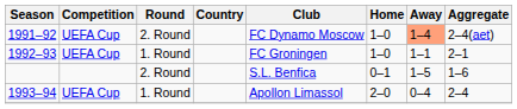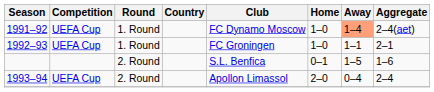 <table class="wikitable">
 <tr>
 <th>Season</th>
 <th>Competition</th>
 <th>Round</th>
 <th>Country</th>
 <th>Club</th>
 <th>Home</th>
 <th>Away</th>
 <th>Aggregate</th>
 </tr>
 <tr>
 <td><a href='#'>1991–92</a></td>
 <td><a href='#'>UEFA Cup</a></td>
-<td>2. Round</td>
+<td>1. Round</td>
 <td></td>
 <td><a href='#'>FC Dynamo Moscow</a></td>
 <td>1–0</td>
 <td style="background: lightsalmon;">1–4</td>
 <td>2–4(<a href='#'>aet</a>)</td>
 </tr>
 <tr>
 <td><a href='#'>1992–93</a></td>
 <td><a href='#'>UEFA Cup</a></td>
 <td>1. Round</td>
 <td></td>
 <td><a href='#'>FC Groningen</a></td>
 <td>1–0</td>
 <td>1–1</td>
 <td>2–1</td>
 </tr>
 <tr>
 <td></td>
 <td></td>
 <td>2. Round</td>
 <td></td>
 <td><a href='#'>S.L. Benfica</a></td>
 <td>0–1</td>
 <td>1–5</td>
 <td>1–6</td>
 </tr>
 <tr>
 <td><a href='#'>1993–94</a></td>
 <td><a href='#'>UEFA Cup</a></td>
-<td>1. Round</td>
+<td>2. Round</td>
 <td></td>
 <td><a href='#'>Apollon Limassol</a></td>
 <td>2–0</td>
 <td>0–4</td>
 <td>2–4</td>
 </tr>
 <tr>
 </tr>
 </table>
